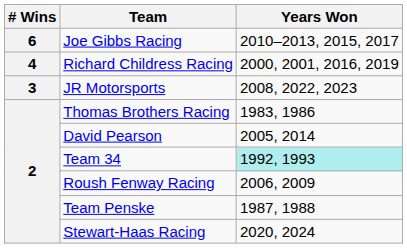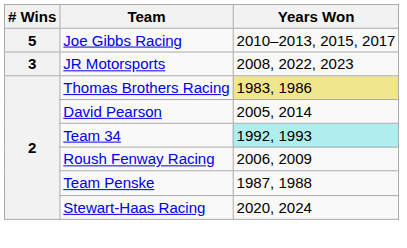 <table class="wikitable" style="font-size: 95%;">
 <tr>
 <th># Wins</th>
 <th>Team</th>
 <th>Years Won</th>
 </tr>
 <tr>
-<th>6</th>
+<th>5</th>
 <td><a href='#'>Joe Gibbs Racing</a></td>
 <td>2010–2013, 2015, 2017</td>
-</tr>
-<tr>
-<th>4</th>
-<td><a href='#'>Richard Childress Racing</a></td>
-<td>2000, 2001, 2016, 2019</td>
 </tr>
 <tr>
 <th>3</th>
 <td><a href='#'>JR Motorsports</a></td>
 <td>2008, 2022, 2023</td>
 </tr>
 <tr>
 <th rowspan="6">2</th>
 <td><a href='#'>Thomas Brothers Racing</a></td>
-<td>1983, 1986</td>
+<td style="background: khaki;">1983, 1986</td>
 </tr>
 <tr>
 <td><a href='#'>David Pearson</a></td>
 <td>2005, 2014</td>
 </tr>
 <tr>
 <td><a href='#'>Team 34</a></td>
 <td style="background: paleturquoise;">1992, 1993</td>
 </tr>
 <tr>
 <td><a href='#'>Roush Fenway Racing</a></td>
 <td>2006, 2009</td>
 </tr>
 <tr>
 <td><a href='#'>Team Penske</a></td>
 <td>1987, 1988</td>
 </tr>
 <tr>
 <td><a href='#'>Stewart-Haas Racing</a></td>
 <td>2020, 2024</td>
 </tr>
 </table>
